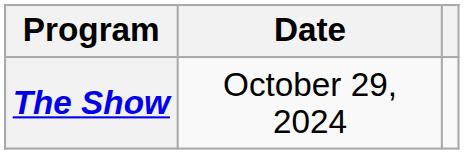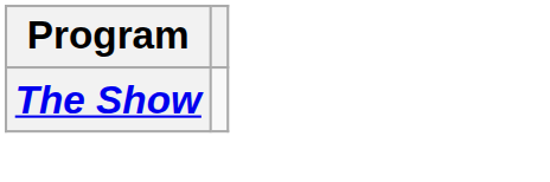 <table class="wikitable plainrowheaders sortable" style="text-align:center">
 <tr>
 <th scope="col">Program </th>
-<th width="120" scope="col">Date</th>
 <th scope="col" class="unsortable"></th>
 </tr>
 <tr>
 <th scope="row"><em><a href='#'>The Show</a></em></th>
-<td>October 29, 2024</td>
 <td></td>
 </tr>
 </table>
